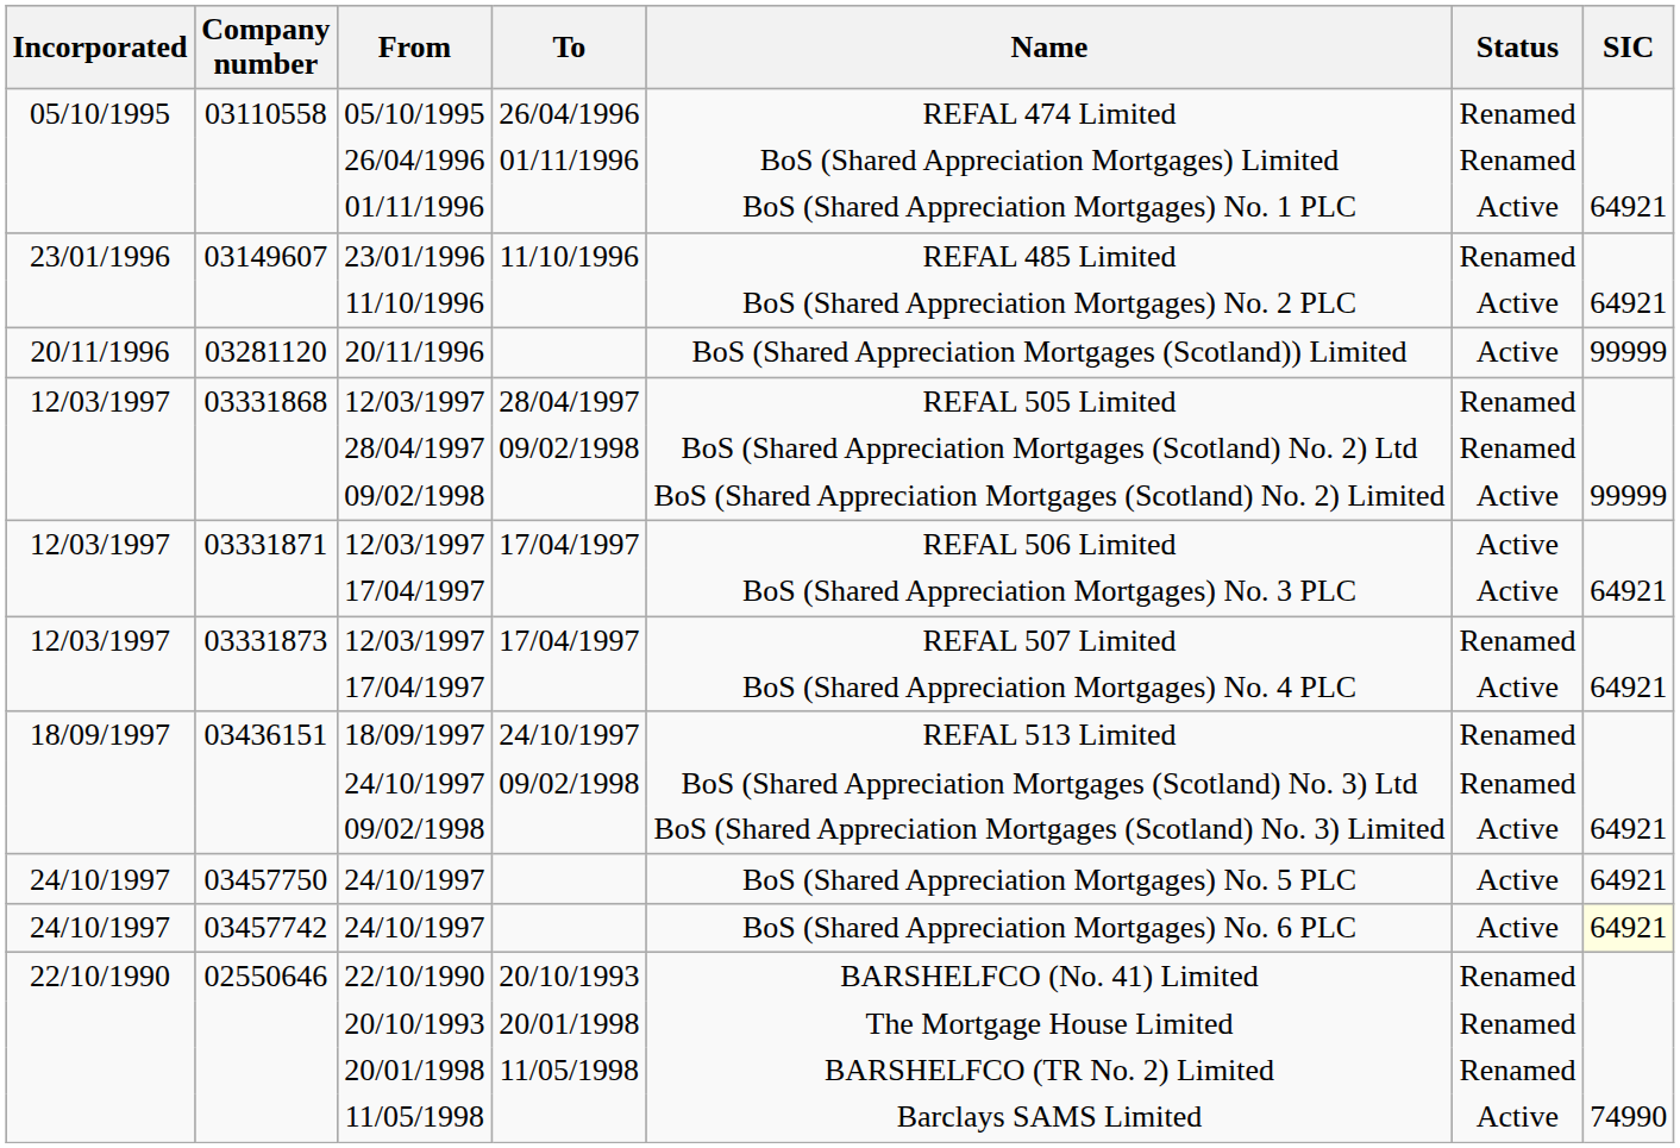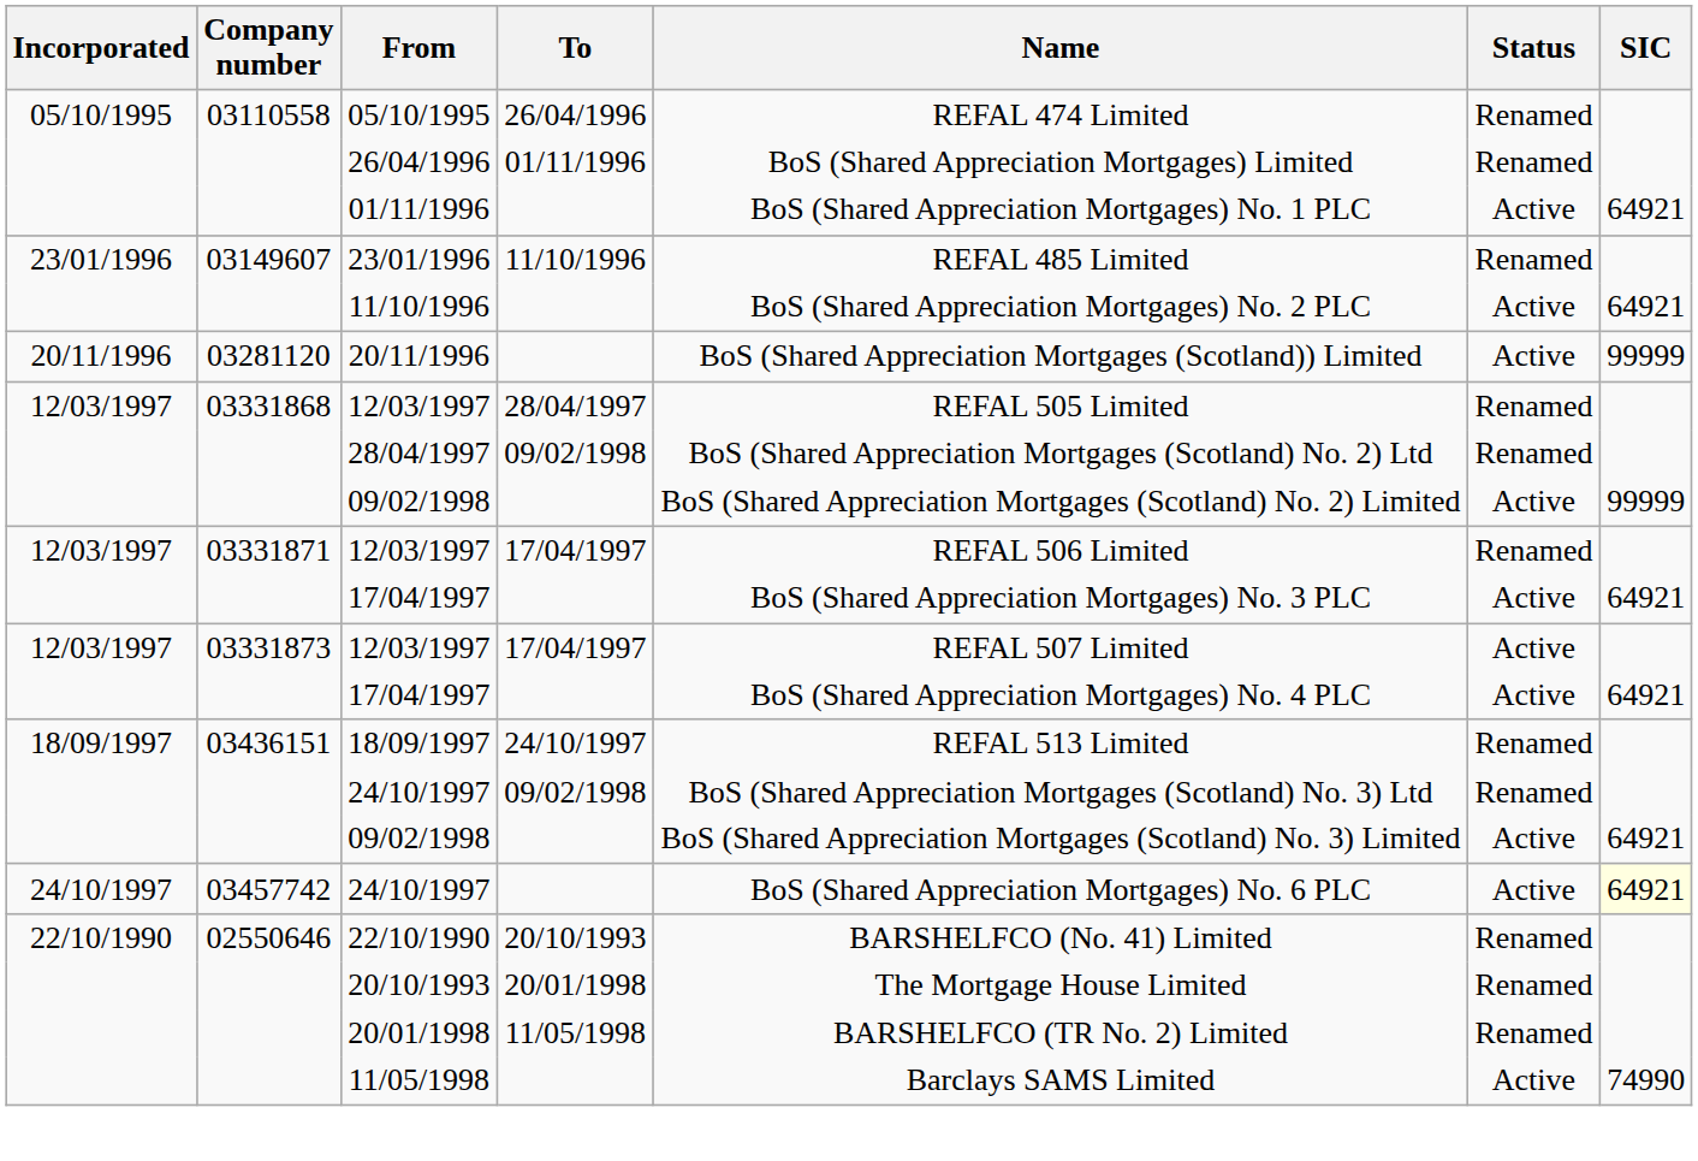 <table class="wikitable" style="margin-left:auto; margin-right:auto; text-align: center;">
 <tr>
 <th>Incorporated</th>
 <th>Company<br>number</th>
 <th>From</th>
 <th>To</th>
 <th>Name</th>
 <th>Status</th>
 <th>SIC</th>
 </tr>
 <tr style="border-bottom: hidden;">
 <td>05/10/1995</td>
 <td>03110558</td>
 <td>05/10/1995</td>
 <td>26/04/1996</td>
 <td>REFAL 474 Limited</td>
 <td>Renamed</td>
 <td></td>
 </tr>
 <tr style="border-bottom: hidden;">
 <td></td>
 <td></td>
 <td>26/04/1996</td>
 <td>01/11/1996</td>
 <td>BoS (Shared Appreciation Mortgages) Limited</td>
 <td>Renamed</td>
 <td></td>
 </tr>
 <tr>
 <td></td>
 <td></td>
 <td>01/11/1996</td>
 <td></td>
 <td>BoS (Shared Appreciation Mortgages) No. 1 PLC</td>
 <td>Active</td>
 <td>64921</td>
 </tr>
 <tr style="border-bottom: hidden;">
 <td>23/01/1996</td>
 <td>03149607</td>
 <td>23/01/1996</td>
 <td>11/10/1996</td>
 <td>REFAL 485 Limited</td>
 <td>Renamed</td>
 <td></td>
 </tr>
 <tr>
 <td></td>
 <td></td>
 <td>11/10/1996</td>
 <td></td>
 <td>BoS (Shared Appreciation Mortgages) No. 2 PLC</td>
 <td>Active</td>
 <td>64921</td>
 </tr>
 <tr>
 <td>20/11/1996</td>
 <td>03281120</td>
 <td>20/11/1996</td>
 <td></td>
 <td>BoS (Shared Appreciation Mortgages (Scotland)) Limited</td>
 <td>Active</td>
 <td>99999</td>
 </tr>
 <tr style="border-bottom: hidden;">
 <td>12/03/1997</td>
 <td>03331868</td>
 <td>12/03/1997</td>
 <td>28/04/1997</td>
 <td>REFAL 505 Limited</td>
 <td>Renamed</td>
 <td></td>
 </tr>
 <tr style="border-bottom: hidden;">
 <td></td>
 <td></td>
 <td>28/04/1997</td>
 <td>09/02/1998</td>
 <td>BoS (Shared Appreciation Mortgages (Scotland) No. 2) Ltd</td>
 <td>Renamed</td>
 <td></td>
 </tr>
 <tr>
 <td></td>
 <td></td>
 <td>09/02/1998</td>
 <td></td>
 <td>BoS (Shared Appreciation Mortgages (Scotland) No. 2) Limited</td>
 <td>Active</td>
 <td>99999</td>
 </tr>
 <tr style="border-bottom: hidden;">
 <td>12/03/1997</td>
 <td>03331871</td>
 <td>12/03/1997</td>
 <td>17/04/1997</td>
 <td>REFAL 506 Limited</td>
-<td>Active</td>
+<td>Renamed</td>
 <td></td>
 </tr>
 <tr>
 <td></td>
 <td></td>
 <td>17/04/1997</td>
 <td></td>
 <td>BoS (Shared Appreciation Mortgages) No. 3 PLC</td>
 <td>Active</td>
 <td>64921</td>
 </tr>
 <tr style="border-bottom: hidden;">
 <td>12/03/1997</td>
 <td>03331873</td>
 <td>12/03/1997</td>
 <td>17/04/1997</td>
 <td>REFAL 507 Limited</td>
-<td>Renamed</td>
+<td>Active</td>
 <td></td>
 </tr>
 <tr>
 <td></td>
 <td></td>
 <td>17/04/1997</td>
 <td></td>
 <td>BoS (Shared Appreciation Mortgages) No. 4 PLC</td>
 <td>Active</td>
 <td>64921</td>
 </tr>
 <tr style="border-bottom: hidden;">
 <td>18/09/1997</td>
 <td>03436151</td>
 <td>18/09/1997</td>
 <td>24/10/1997</td>
 <td>REFAL 513 Limited</td>
 <td>Renamed</td>
 <td></td>
 </tr>
 <tr style="border-bottom: hidden;">
 <td></td>
 <td></td>
 <td>24/10/1997</td>
 <td>09/02/1998</td>
 <td>BoS (Shared Appreciation Mortgages (Scotland) No. 3) Ltd</td>
 <td>Renamed</td>
 <td></td>
 </tr>
 <tr>
 <td></td>
 <td></td>
 <td>09/02/1998</td>
 <td></td>
 <td>BoS (Shared Appreciation Mortgages (Scotland) No. 3) Limited</td>
-<td>Active</td>
-<td>64921</td>
-</tr>
-<tr>
-<td>24/10/1997</td>
-<td>03457750</td>
-<td>24/10/1997</td>
-<td></td>
-<td>BoS (Shared Appreciation Mortgages) No. 5 PLC</td>
 <td>Active</td>
 <td>64921</td>
 </tr>
 <tr>
 <td>24/10/1997</td>
 <td>03457742</td>
 <td>24/10/1997</td>
 <td></td>
 <td>BoS (Shared Appreciation Mortgages) No. 6 PLC</td>
 <td>Active</td>
 <td style="background: lightyellow;">64921</td>
 </tr>
 <tr style="border-bottom: hidden;">
 <td>22/10/1990</td>
 <td>02550646</td>
 <td>22/10/1990</td>
 <td>20/10/1993</td>
 <td>BARSHELFCO (No. 41) Limited</td>
 <td>Renamed</td>
 <td></td>
 </tr>
 <tr style="border-bottom: hidden;">
 <td></td>
 <td></td>
 <td>20/10/1993</td>
 <td>20/01/1998</td>
 <td>The Mortgage House Limited</td>
 <td>Renamed</td>
 <td></td>
 </tr>
 <tr style="border-bottom: hidden;">
 <td></td>
 <td></td>
 <td>20/01/1998</td>
 <td>11/05/1998</td>
 <td>BARSHELFCO (TR No. 2) Limited</td>
 <td>Renamed</td>
 <td></td>
 </tr>
 <tr>
 <td></td>
 <td></td>
 <td>11/05/1998</td>
 <td></td>
 <td>Barclays SAMS Limited</td>
 <td>Active</td>
 <td>74990</td>
 </tr>
 </table>
